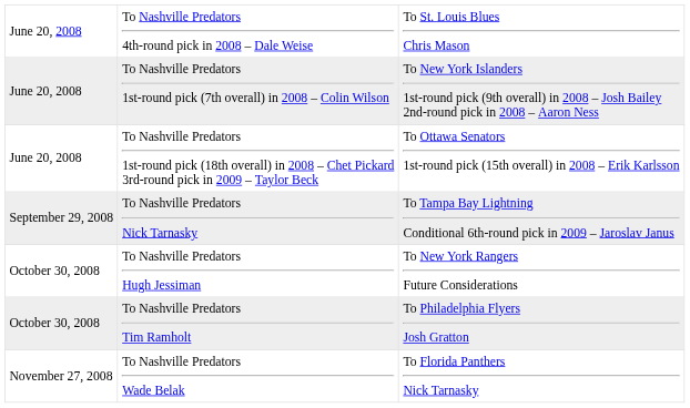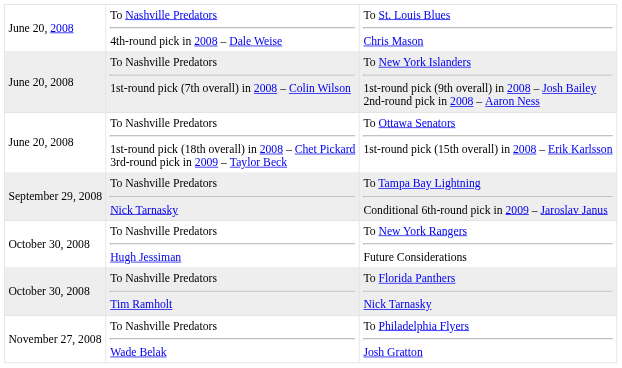 <table border=1 style="border-collapse:collapse" bordercolor="#DFDFDF"  cellpadding="5">
 <tr>
 <td>June 20, <a href='#'>2008</a><br></td>
 <td valign="top">To <a href='#'>Nashville Predators</a> <hr> 4th-round pick in <a href='#'>2008</a> – <a href='#'>Dale Weise</a></td>
 <td valign="top">To <a href='#'>St. Louis Blues</a> <hr> <a href='#'>Chris Mason</a></td>
 </tr>
 <tr bgcolor="eeeeee">
 <td>June 20, 2008<br></td>
 <td valign="top">To Nashville Predators <hr>1st-round pick (7th overall) in <a href='#'>2008</a> – <a href='#'>Colin Wilson</a></td>
 <td valign="top">To <a href='#'>New York Islanders</a> <hr>1st-round pick (9th overall) in <a href='#'>2008</a> – <a href='#'>Josh Bailey</a><br>2nd-round pick in <a href='#'>2008</a> – <a href='#'>Aaron Ness</a></td>
 </tr>
 <tr>
 <td>June 20, 2008<br></td>
 <td valign="top">To Nashville Predators <hr>1st-round pick (18th overall) in <a href='#'>2008</a> – <a href='#'>Chet Pickard</a><br>3rd-round pick in <a href='#'>2009</a> – <a href='#'>Taylor Beck</a></td>
 <td valign="top">To <a href='#'>Ottawa Senators</a> <hr>1st-round pick (15th overall) in <a href='#'>2008</a> – <a href='#'>Erik Karlsson</a></td>
 </tr>
 <tr bgcolor="eeeeee">
 <td>September 29, 2008<br></td>
 <td valign="top">To Nashville Predators <hr><a href='#'>Nick Tarnasky</a></td>
 <td valign="top">To <a href='#'>Tampa Bay Lightning</a> <hr>Conditional 6th-round pick in <a href='#'>2009</a> – <a href='#'>Jaroslav Janus</a></td>
 </tr>
 <tr>
 <td>October 30, 2008<br></td>
 <td valign="top">To Nashville Predators <hr><a href='#'>Hugh Jessiman</a></td>
 <td valign="top">To <a href='#'>New York Rangers</a> <hr>Future Considerations</td>
 </tr>
 <tr bgcolor="eeeeee">
 <td>October 30, 2008<br></td>
 <td valign="top">To Nashville Predators <hr><a href='#'>Tim Ramholt</a></td>
-<td valign="top">To <a href='#'>Philadelphia Flyers</a> <hr><a href='#'>Josh Gratton</a></td>
+<td valign="top">To <a href='#'>Florida Panthers</a> <hr><a href='#'>Nick Tarnasky</a></td>
 </tr>
 <tr>
 <td>November 27, 2008<br></td>
 <td valign="top">To Nashville Predators <hr><a href='#'>Wade Belak</a></td>
-<td valign="top">To <a href='#'>Florida Panthers</a> <hr><a href='#'>Nick Tarnasky</a></td>
+<td valign="top">To <a href='#'>Philadelphia Flyers</a> <hr><a href='#'>Josh Gratton</a></td>
 </tr>
 </table>
